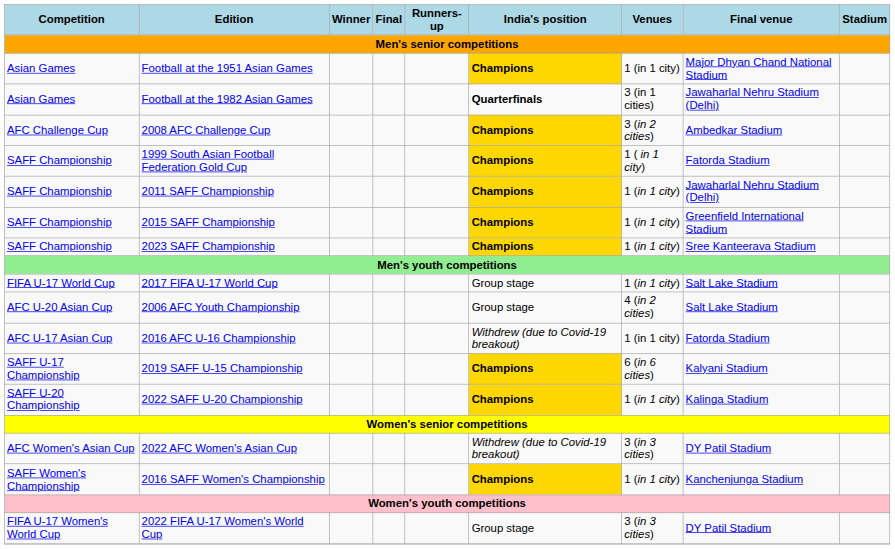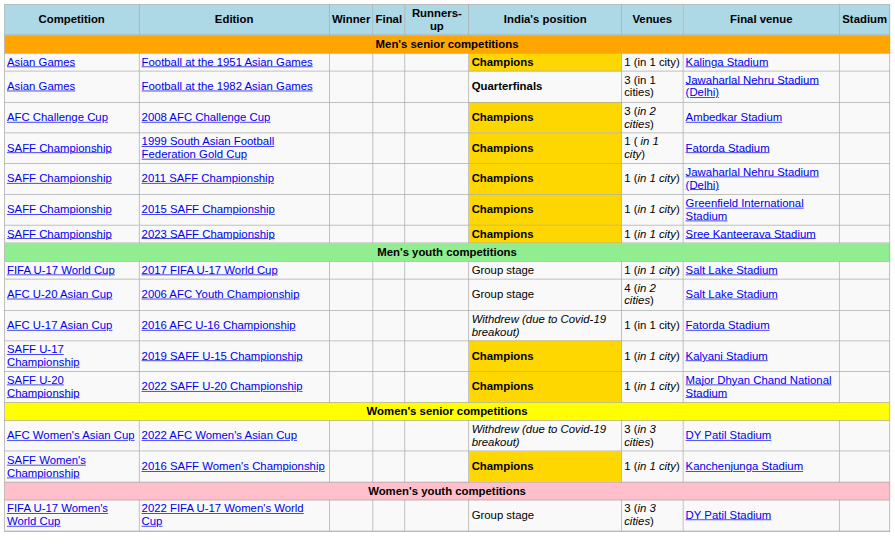 <table class="wikitable">
 <tr style="text-align:center; background:lightblue;">
 <td><strong>Competition</strong></td>
 <td><strong>Edition</strong></td>
 <td><strong>Winner</strong></td>
 <td><strong>Final</strong></td>
 <td><strong>Runners-up</strong></td>
 <td><strong>India's position</strong></td>
 <td><strong>Venues</strong></td>
 <td><strong>Final venue</strong></td>
 <td><strong>Stadium</strong></td>
 </tr>
 <tr>
 <td colspan="10"  style="text-align:center; background:orange;"><strong>Men's senior competitions</strong></td>
 </tr>
 <tr>
 <td><a href='#'>Asian Games</a></td>
 <td><a href='#'>Football at the 1951 Asian Games</a></td>
 <td><strong></strong></td>
 <td></td>
 <td></td>
 <td style="background:gold;"><strong>Champions</strong></td>
 <td>1 (in 1 city)</td>
-<td><a href='#'>Major Dhyan Chand National Stadium</a></td>
+<td><a href='#'>Kalinga Stadium</a></td>
 <td></td>
 </tr>
 <tr>
 <td><a href='#'>Asian Games</a></td>
 <td><a href='#'>Football at the 1982 Asian Games</a></td>
 <td><strong></strong></td>
 <td></td>
 <td></td>
 <td><strong>Quarterfinals</strong></td>
 <td>3 (in 1 cities)</td>
 <td><a href='#'>Jawaharlal Nehru Stadium (Delhi)</a></td>
 <td></td>
 </tr>
 <tr>
 <td><a href='#'>AFC Challenge Cup</a></td>
 <td><a href='#'>2008 AFC Challenge Cup</a></td>
 <td><strong></strong></td>
 <td></td>
 <td></td>
 <td style="background:gold;"><strong>Champions</strong></td>
 <td>3 (<em>in 2 cities</em>)</td>
 <td><a href='#'>Ambedkar Stadium</a></td>
 <td></td>
 </tr>
 <tr>
 <td><a href='#'>SAFF Championship</a></td>
 <td><a href='#'>1999 South Asian Football Federation Gold Cup</a></td>
 <td><strong></strong></td>
 <td></td>
 <td></td>
 <td style="background:gold;"><strong>Champions</strong></td>
 <td>1 (<em> in 1 city</em>)</td>
 <td><a href='#'>Fatorda Stadium</a></td>
 <td></td>
 </tr>
 <tr>
 <td><a href='#'>SAFF Championship</a></td>
 <td><a href='#'>2011 SAFF Championship</a></td>
 <td><strong></strong></td>
 <td></td>
 <td></td>
 <td style="background:gold;"><strong>Champions</strong></td>
 <td>1 (<em>in 1 city</em>)</td>
 <td><a href='#'>Jawaharlal Nehru Stadium (Delhi)</a></td>
 <td></td>
 </tr>
 <tr>
 <td><a href='#'>SAFF Championship</a></td>
 <td><a href='#'>2015 SAFF Championship</a></td>
 <td><strong></strong></td>
 <td></td>
 <td></td>
 <td style="background:gold;"><strong>Champions</strong></td>
 <td>1 (<em>in 1 city</em>)</td>
 <td><a href='#'>Greenfield International Stadium</a></td>
 <td></td>
 </tr>
 <tr>
 <td><a href='#'>SAFF Championship</a></td>
 <td><a href='#'>2023 SAFF Championship</a></td>
 <td><strong></strong></td>
 <td></td>
 <td></td>
 <td style="background:gold;"><strong>Champions</strong></td>
 <td>1 (<em>in 1 city</em>)</td>
 <td><a href='#'>Sree Kanteerava Stadium</a></td>
 <td></td>
 </tr>
 <tr>
 <td colspan="10"  style="text-align:center; background:lightgreen;"><strong>Men's youth competitions</strong></td>
 </tr>
 <tr>
 <td><a href='#'>FIFA U-17 World Cup</a></td>
 <td><a href='#'>2017 FIFA U-17 World Cup</a></td>
 <td><strong></strong></td>
 <td></td>
 <td></td>
 <td>Group stage</td>
 <td>1 (<em>in 1 city</em>)</td>
 <td><a href='#'>Salt Lake Stadium</a></td>
 <td></td>
 </tr>
 <tr>
 <td><a href='#'>AFC U-20 Asian Cup</a></td>
 <td><a href='#'>2006 AFC Youth Championship</a></td>
 <td><strong></strong></td>
 <td></td>
 <td></td>
 <td>Group stage</td>
 <td>4 (<em>in 2 cities</em>)</td>
 <td><a href='#'>Salt Lake Stadium</a></td>
 <td></td>
 </tr>
 <tr>
 <td><a href='#'>AFC U-17 Asian Cup</a></td>
 <td><a href='#'>2016 AFC U-16 Championship</a></td>
 <td><strong></strong></td>
 <td></td>
 <td></td>
 <td><em>Withdrew (due to Covid-19 breakout)</em></td>
 <td>1 (in 1 city)</td>
 <td><a href='#'>Fatorda Stadium</a></td>
 <td></td>
 </tr>
 <tr>
 <td><a href='#'>SAFF U-17 Championship</a></td>
 <td><a href='#'>2019 SAFF U-15 Championship</a></td>
 <td><strong></strong></td>
 <td></td>
 <td></td>
 <td style="background:gold;"><strong>Champions</strong></td>
-<td>6 (<em>in 6 cities</em>)</td>
+<td>1 (<em>in 1 city</em>)</td>
 <td><a href='#'>Kalyani Stadium</a></td>
 <td></td>
 </tr>
 <tr>
 <td><a href='#'>SAFF U-20 Championship</a></td>
 <td><a href='#'>2022 SAFF U-20 Championship</a></td>
 <td><strong></strong></td>
 <td></td>
 <td></td>
 <td style="background:gold;"><strong>Champions</strong></td>
 <td>1 (<em>in 1 city</em>)</td>
-<td><a href='#'>Kalinga Stadium</a></td>
+<td><a href='#'>Major Dhyan Chand National Stadium</a></td>
 <td></td>
 </tr>
 <tr>
 <td colspan="10"  style="text-align:center; background:yellow;"><strong>Women's senior competitions</strong></td>
 </tr>
 <tr>
 <td><a href='#'>AFC Women's Asian Cup</a></td>
 <td><a href='#'>2022 AFC Women's Asian Cup</a></td>
 <td><strong></strong></td>
 <td></td>
 <td></td>
 <td><em>Withdrew (due to Covid-19 breakout)</em></td>
 <td>3 (<em>in 3 cities</em>)</td>
 <td><a href='#'>DY Patil Stadium</a></td>
 <td></td>
 </tr>
 <tr>
 <td><a href='#'>SAFF Women's Championship</a></td>
 <td><a href='#'>2016 SAFF Women's Championship</a></td>
 <td><strong></strong></td>
 <td></td>
 <td></td>
 <td style="background:gold;"><strong>Champions</strong></td>
 <td>1 (<em>in 1 city</em>)</td>
 <td><a href='#'>Kanchenjunga Stadium</a></td>
 <td></td>
 </tr>
 <tr>
 <td colspan="10"  style="text-align:center; background:pink;"><strong>Women's youth competitions</strong></td>
 </tr>
 <tr>
 <td><a href='#'>FIFA U-17 Women's World Cup</a></td>
 <td><a href='#'>2022 FIFA U-17 Women's World Cup</a></td>
 <td><strong></strong></td>
 <td></td>
 <td></td>
 <td>Group stage</td>
 <td>3 (<em>in 3 cities</em>)</td>
 <td><a href='#'>DY Patil Stadium</a></td>
 <td></td>
 </tr>
 <tr>
 </tr>
 </table>
